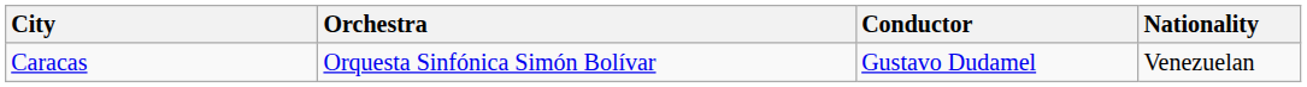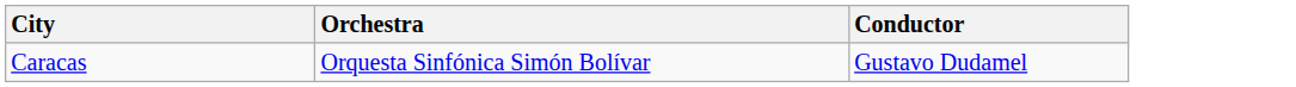 <table class="wikitable">
 <tr>
 <td style="width: 200px; background: #f2f2f2"><strong>City</strong></td>
 <td style="width: 350px; background: #f2f2f2"><strong>Orchestra</strong></td>
 <td style="width: 180px; background: #f2f2f2"><strong>Conductor</strong></td>
-<td style="width: 100px; background: #f2f2f2"><strong>Nationality</strong></td>
 </tr>
 <tr>
 <td><a href='#'>Caracas</a></td>
 <td><a href='#'>Orquesta Sinfónica Simón Bolívar</a></td>
 <td><a href='#'>Gustavo Dudamel</a></td>
-<td>Venezuelan</td>
 </tr>
 </table>
